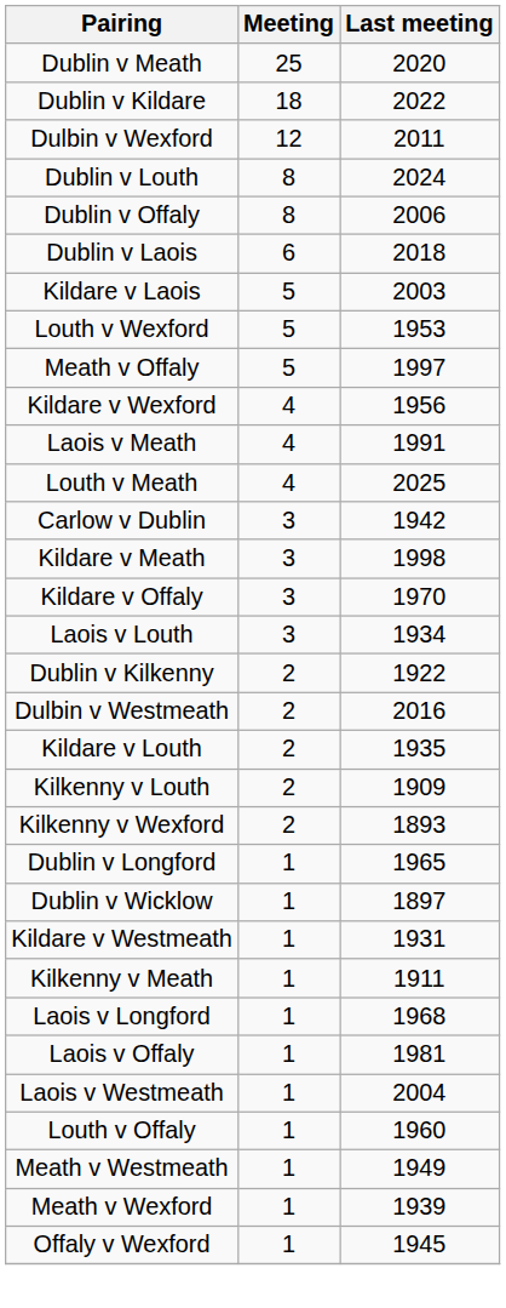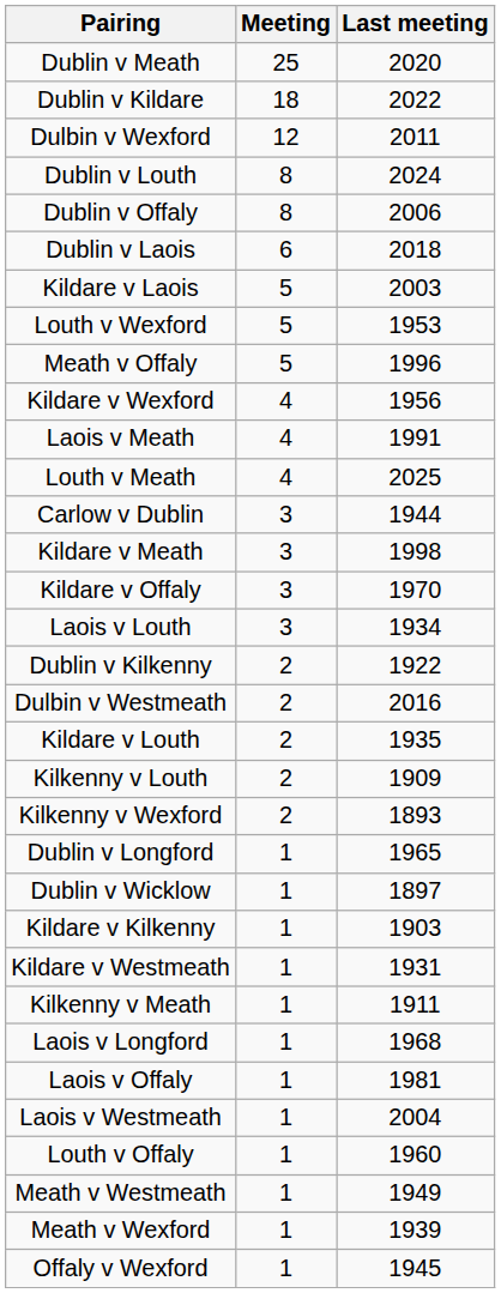 <table class="wikitable sortable" style="text-align:center;">
 <tr>
 <th>Pairing</th>
 <th>Meeting</th>
 <th>Last meeting</th>
 </tr>
 <tr>
 <td>Dublin v Meath</td>
 <td>25</td>
 <td>2020</td>
 </tr>
 <tr>
 <td>Dublin v Kildare</td>
 <td>18</td>
 <td>2022</td>
 </tr>
 <tr>
 <td>Dulbin v Wexford</td>
 <td>12</td>
 <td>2011</td>
 </tr>
 <tr>
 <td>Dublin v Louth</td>
 <td>8</td>
 <td>2024</td>
 </tr>
 <tr>
 <td>Dublin v Offaly</td>
 <td>8</td>
 <td>2006</td>
 </tr>
 <tr>
 <td>Dublin v Laois</td>
 <td>6</td>
 <td>2018</td>
 </tr>
 <tr>
 <td>Kildare v Laois</td>
 <td>5</td>
 <td>2003</td>
 </tr>
 <tr>
 <td>Louth v Wexford</td>
 <td>5</td>
 <td>1953</td>
 </tr>
 <tr>
 <td>Meath v Offaly</td>
 <td>5</td>
-<td>1997</td>
+<td>1996</td>
 </tr>
 <tr>
 <td>Kildare v Wexford</td>
 <td>4</td>
 <td>1956</td>
 </tr>
 <tr>
 <td>Laois v Meath</td>
 <td>4</td>
 <td>1991</td>
 </tr>
 <tr>
 <td>Louth v Meath</td>
 <td>4</td>
 <td>2025</td>
 </tr>
 <tr>
 <td>Carlow v Dublin</td>
 <td>3</td>
-<td>1942</td>
+<td>1944</td>
 </tr>
 <tr>
 <td>Kildare v Meath</td>
 <td>3</td>
 <td>1998</td>
 </tr>
 <tr>
 <td>Kildare v Offaly</td>
 <td>3</td>
 <td>1970</td>
 </tr>
 <tr>
 <td>Laois v Louth</td>
 <td>3</td>
 <td>1934</td>
 </tr>
 <tr>
 <td>Dublin v Kilkenny</td>
 <td>2</td>
 <td>1922</td>
 </tr>
 <tr>
 <td>Dulbin v Westmeath</td>
 <td>2</td>
 <td>2016</td>
 </tr>
 <tr>
 <td>Kildare v Louth</td>
 <td>2</td>
 <td>1935</td>
 </tr>
 <tr>
 <td>Kilkenny v Louth</td>
 <td>2</td>
 <td>1909</td>
 </tr>
 <tr>
 <td>Kilkenny v Wexford</td>
 <td>2</td>
 <td>1893</td>
 </tr>
 <tr>
 <td>Dublin v Longford</td>
 <td>1</td>
 <td>1965</td>
 </tr>
 <tr>
 <td>Dublin v Wicklow</td>
 <td>1</td>
 <td>1897</td>
 </tr>
 <tr>
+<td>Kildare v Kilkenny</td>
+<td>1</td>
+<td>1903</td>
+</tr>
+<tr>
 <td>Kildare v Westmeath</td>
 <td>1</td>
 <td>1931</td>
 </tr>
 <tr>
 <td>Kilkenny v Meath</td>
 <td>1</td>
 <td>1911</td>
 </tr>
 <tr>
 <td>Laois v Longford</td>
 <td>1</td>
 <td>1968</td>
 </tr>
 <tr>
 <td>Laois v Offaly</td>
 <td>1</td>
 <td>1981</td>
 </tr>
 <tr>
 <td>Laois v Westmeath</td>
 <td>1</td>
 <td>2004</td>
 </tr>
 <tr>
 <td>Louth v Offaly</td>
 <td>1</td>
 <td>1960</td>
 </tr>
 <tr>
 <td>Meath v Westmeath</td>
 <td>1</td>
 <td>1949</td>
 </tr>
 <tr>
 <td>Meath v Wexford</td>
 <td>1</td>
 <td>1939</td>
 </tr>
 <tr>
 <td>Offaly v Wexford</td>
 <td>1</td>
 <td>1945</td>
 </tr>
 <tr>
 </tr>
 </table>
